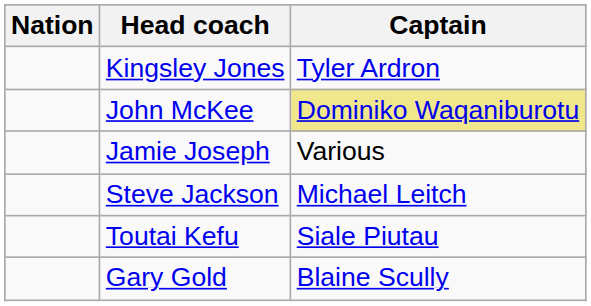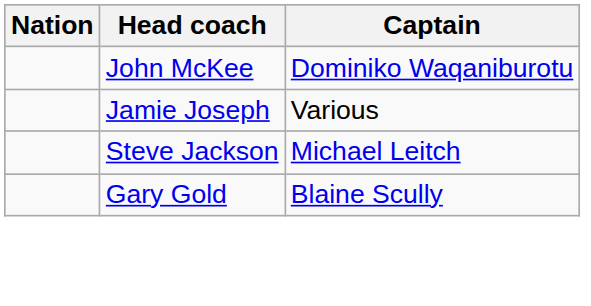 <table class="wikitable">
 <tr>
 <th>Nation</th>
 <th>Head coach</th>
 <th>Captain</th>
 </tr>
 <tr>
 <td></td>
-<td> <a href='#'>Kingsley Jones</a></td>
-<td><a href='#'>Tyler Ardron</a></td>
-</tr>
-<tr>
-<td></td>
 <td> <a href='#'>John McKee</a></td>
-<td style="background: khaki;"><a href='#'>Dominiko Waqaniburotu</a></td>
+<td><a href='#'>Dominiko Waqaniburotu</a></td>
 </tr>
 <tr>
 <td></td>
 <td> <a href='#'>Jamie Joseph</a></td>
 <td>Various</td>
 </tr>
 <tr>
 <td></td>
 <td> <a href='#'>Steve Jackson</a></td>
 <td><a href='#'>Michael Leitch</a></td>
 </tr>
 <tr>
 <td></td>
-<td> <a href='#'>Toutai Kefu</a></td>
-<td><a href='#'>Siale Piutau</a></td>
-</tr>
-<tr>
-<td></td>
 <td> <a href='#'>Gary Gold</a></td>
 <td><a href='#'>Blaine Scully</a></td>
 </tr>
 </table>
